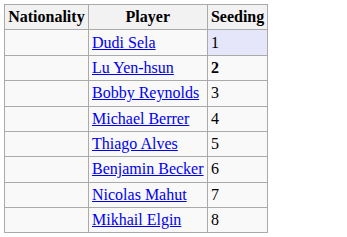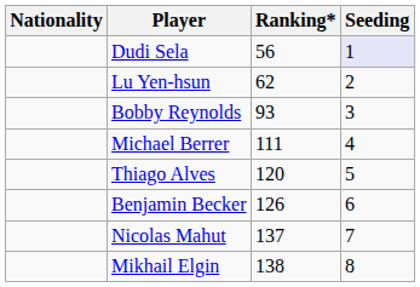 <table class="wikitable" border="1">
 <tr>
 <th>Nationality</th>
 <th>Player</th>
+<th>Ranking*</th>
 <th>Seeding</th>
 </tr>
 <tr>
 <td></td>
 <td><a href='#'>Dudi Sela</a></td>
+<td>56</td>
 <td style="background: lavender;">1</td>
 </tr>
 <tr>
 <td></td>
 <td><a href='#'>Lu Yen-hsun</a></td>
-<td><strong>2</strong></td>
+<td>62</td>
+<td>2</td>
 </tr>
 <tr>
 <td></td>
 <td><a href='#'>Bobby Reynolds</a></td>
+<td>93</td>
 <td>3</td>
 </tr>
 <tr>
 <td></td>
 <td><a href='#'>Michael Berrer</a></td>
+<td>111</td>
 <td>4</td>
 </tr>
 <tr>
 <td></td>
 <td><a href='#'>Thiago Alves</a></td>
+<td>120</td>
 <td>5</td>
 </tr>
 <tr>
 <td></td>
 <td><a href='#'>Benjamin Becker</a></td>
+<td>126</td>
 <td>6</td>
 </tr>
 <tr>
 <td></td>
 <td><a href='#'>Nicolas Mahut</a></td>
+<td>137</td>
 <td>7</td>
 </tr>
 <tr>
 <td></td>
 <td><a href='#'>Mikhail Elgin</a></td>
+<td>138</td>
 <td>8</td>
 </tr>
 </table>
